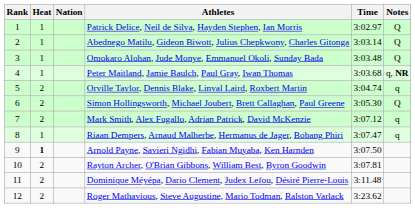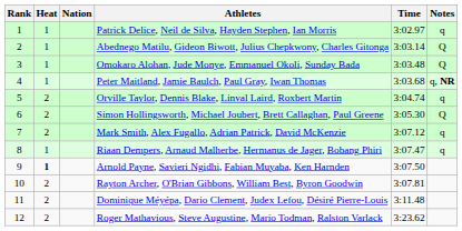 <table class="wikitable sortable" style="text-align:center;font-size:95%">
 <tr>
 <th>Rank</th>
 <th>Heat</th>
 <th>Nation</th>
 <th>Athletes</th>
 <th>Time</th>
 <th>Notes</th>
 </tr>
 <tr bgcolor=ccffcc>
 <td>1</td>
 <td>1</td>
 <td align=left></td>
 <td align=left><a href='#'>Patrick Delice</a>, <a href='#'>Neil de Silva</a>, <a href='#'>Hayden Stephen</a>, <a href='#'>Ian Morris</a></td>
 <td>3:02.97</td>
-<td>Q</td>
+<td>q</td>
 </tr>
 <tr bgcolor=ccffcc>
 <td>2</td>
 <td>1</td>
 <td align=left></td>
 <td align=left><a href='#'>Abednego Matilu</a>, <a href='#'>Gideon Biwott</a>, <a href='#'>Julius Chepkwony</a>, <a href='#'>Charles Gitonga</a></td>
 <td>3:03.14</td>
 <td>Q</td>
 </tr>
 <tr bgcolor=ccffcc>
 <td>3</td>
 <td>1</td>
 <td align=left></td>
 <td align=left><a href='#'>Omokaro Alohan</a>, <a href='#'>Jude Monye</a>, <a href='#'>Emmanuel Okoli</a>, <a href='#'>Sunday Bada</a></td>
 <td>3:03.48</td>
 <td>Q</td>
 </tr>
 <tr bgcolor=ddffdd>
 <td>4</td>
 <td>1</td>
 <td align=left></td>
 <td align=left><a href='#'>Peter Maitland</a>, <a href='#'>Jamie Baulch</a>, <a href='#'>Paul Gray</a>, <a href='#'>Iwan Thomas</a></td>
 <td>3:03.68</td>
 <td>q, <strong>NR</strong></td>
 </tr>
 <tr bgcolor=ccffcc>
 <td>5</td>
 <td>2</td>
 <td align=left></td>
 <td align=left><a href='#'>Orville Taylor</a>, <a href='#'>Dennis Blake</a>, <a href='#'>Linval Laird</a>, <a href='#'>Roxbert Martin</a></td>
 <td>3:04.74</td>
 <td>q</td>
 </tr>
 <tr bgcolor=ccffcc>
 <td>6</td>
 <td>2</td>
 <td align=left></td>
 <td align=left><a href='#'>Simon Hollingsworth</a>, <a href='#'>Michael Joubert</a>, <a href='#'>Brett Callaghan</a>, <a href='#'>Paul Greene</a></td>
 <td>3:05.30</td>
 <td>Q</td>
 </tr>
 <tr bgcolor=ccffcc>
 <td>7</td>
 <td>2</td>
 <td align=left></td>
 <td align=left><a href='#'>Mark Smith</a>, <a href='#'>Alex Fugallo</a>, <a href='#'>Adrian Patrick</a>, <a href='#'>David McKenzie</a></td>
 <td>3:07.12</td>
 <td>q</td>
 </tr>
 <tr bgcolor=ddffdd>
 <td>8</td>
 <td>1</td>
 <td align=left></td>
 <td align=left><a href='#'>Riaan Dempers</a>, <a href='#'>Arnaud Malherbe</a>, <a href='#'>Hermanus de Jager</a>, <a href='#'>Bobang Phiri</a></td>
 <td>3:07.47</td>
 <td>q</td>
 </tr>
 <tr>
 <td>9</td>
 <td><strong>1</strong></td>
 <td align=left></td>
 <td align=left><a href='#'>Arnold Payne</a>, <a href='#'>Savieri Ngidhi</a>, <a href='#'>Fabian Muyaba</a>, <a href='#'>Ken Harnden</a></td>
 <td>3:07.50</td>
 <td></td>
 </tr>
 <tr>
 <td>10</td>
 <td>2</td>
 <td align=left></td>
 <td align=left><a href='#'>Rayton Archer</a>, <a href='#'>O'Brian Gibbons</a>, <a href='#'>William Best</a>, <a href='#'>Byron Goodwin</a></td>
 <td>3:07.81</td>
 <td></td>
 </tr>
 <tr>
 <td>11</td>
 <td>2</td>
 <td align=left></td>
 <td align=left><a href='#'>Dominique Méyépa</a>, <a href='#'>Dario Clement</a>, <a href='#'>Judex Lefou</a>, <a href='#'>Désiré Pierre-Louis</a></td>
 <td>3:11.48</td>
 <td></td>
 </tr>
 <tr>
 <td>12</td>
 <td>2</td>
 <td align=left></td>
 <td align=left><a href='#'>Roger Mathavious</a>, <a href='#'>Steve Augustine</a>, <a href='#'>Mario Todman</a>, <a href='#'>Ralston Varlack</a></td>
 <td>3:23.62</td>
 <td></td>
 </tr>
 </table>
